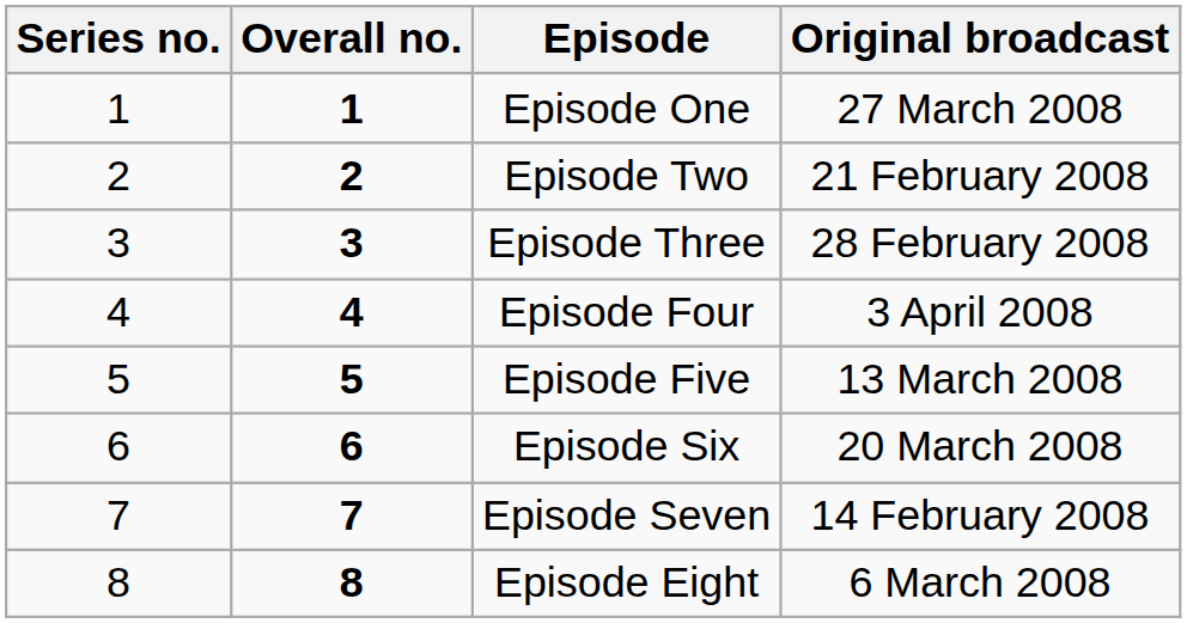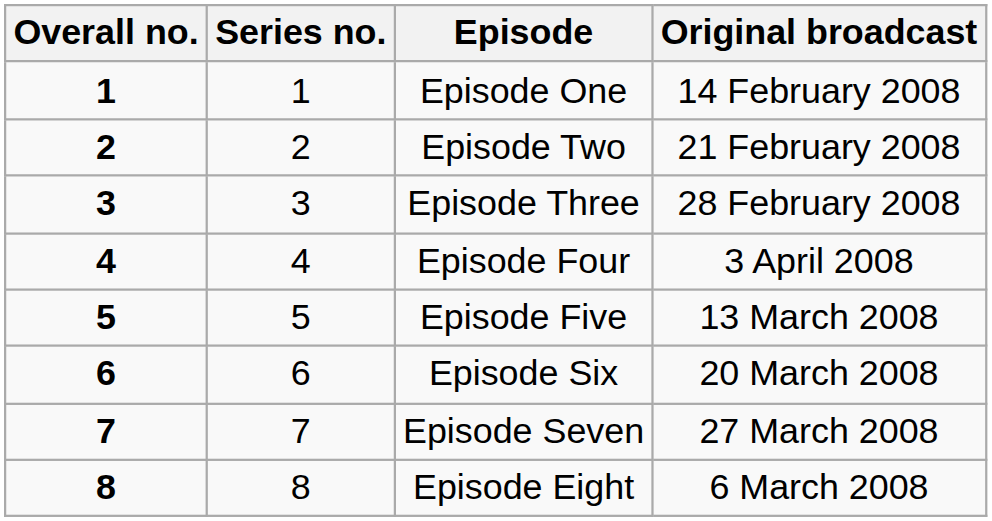 <table class="wikitable" style="text-align:center;">
 <tr>
+<th>Overall no.</th>
 <th>Series no.</th>
-<th>Overall no.</th>
 <th>Episode</th>
 <th>Original broadcast</th>
 </tr>
 <tr>
+<td><strong>1</strong></td>
 <td>1</td>
-<td><strong>1</strong></td>
 <td>Episode One</td>
-<td>27 March 2008</td>
+<td>14 February 2008</td>
 </tr>
 <tr>
+<td><strong>2</strong></td>
 <td>2</td>
-<td><strong>2</strong></td>
 <td>Episode Two</td>
 <td>21 February 2008</td>
 </tr>
 <tr>
+<td><strong>3</strong></td>
 <td>3</td>
-<td><strong>3</strong></td>
 <td>Episode Three</td>
 <td>28 February 2008</td>
 </tr>
 <tr>
+<td><strong>4</strong></td>
 <td>4</td>
-<td><strong>4</strong></td>
 <td>Episode Four</td>
 <td>3 April 2008</td>
 </tr>
 <tr>
+<td><strong>5</strong></td>
 <td>5</td>
-<td><strong>5</strong></td>
 <td>Episode Five</td>
 <td>13 March 2008</td>
 </tr>
 <tr>
+<td><strong>6</strong></td>
 <td>6</td>
-<td><strong>6</strong></td>
 <td>Episode Six</td>
 <td>20 March 2008</td>
 </tr>
 <tr>
+<td><strong>7</strong></td>
 <td>7</td>
-<td><strong>7</strong></td>
 <td>Episode Seven</td>
-<td>14 February 2008</td>
+<td>27 March 2008</td>
 </tr>
 <tr>
+<td><strong>8</strong></td>
 <td>8</td>
-<td><strong>8</strong></td>
 <td>Episode Eight</td>
 <td>6 March 2008</td>
 </tr>
 </table>
